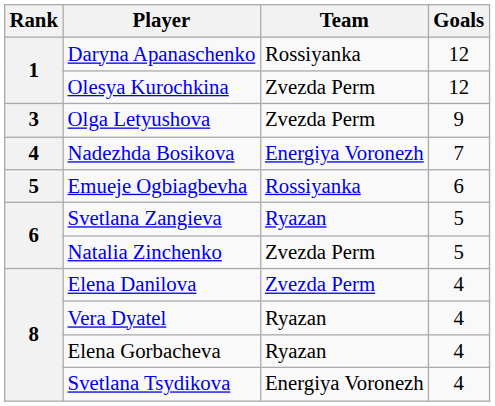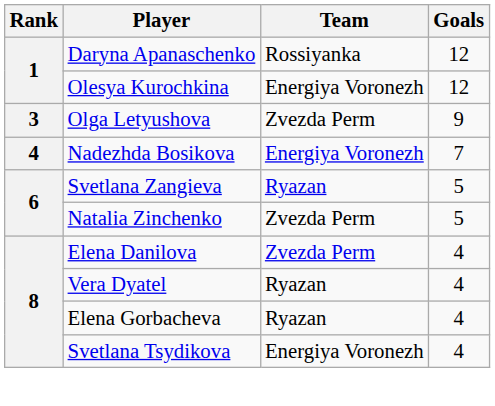 <table class="wikitable">
 <tr>
 <th>Rank</th>
 <th>Player</th>
 <th>Team</th>
 <th>Goals</th>
 </tr>
 <tr>
 <th rowspan=2>1</th>
 <td> <a href='#'>Daryna Apanaschenko</a></td>
 <td>Rossiyanka</td>
 <td align=center>12</td>
 </tr>
 <tr>
 <td> <a href='#'>Olesya Kurochkina</a></td>
-<td>Zvezda Perm</td>
+<td>Energiya Voronezh</td>
 <td align=center>12</td>
 </tr>
 <tr>
 <th>3</th>
 <td> <a href='#'>Olga Letyushova</a></td>
 <td>Zvezda Perm</td>
 <td align=center>9</td>
 </tr>
 <tr>
 <th>4</th>
 <td> <a href='#'>Nadezhda Bosikova</a></td>
 <td><a href='#'>Energiya Voronezh</a></td>
 <td align=center>7</td>
-</tr>
-<tr>
-<th>5</th>
-<td> <a href='#'>Emueje Ogbiagbevha</a></td>
-<td><a href='#'>Rossiyanka</a></td>
-<td align=center>6</td>
 </tr>
 <tr>
 <th rowspan=2>6</th>
 <td> <a href='#'>Svetlana Zangieva</a></td>
 <td><a href='#'>Ryazan</a></td>
 <td align=center>5</td>
 </tr>
 <tr>
 <td> <a href='#'>Natalia Zinchenko</a></td>
 <td>Zvezda Perm</td>
 <td align=center>5</td>
 </tr>
 <tr>
 <th rowspan=4>8</th>
 <td> <a href='#'>Elena Danilova</a></td>
 <td><a href='#'>Zvezda Perm</a></td>
 <td align=center>4</td>
 </tr>
 <tr>
 <td> <a href='#'>Vera Dyatel</a></td>
 <td>Ryazan</td>
 <td align=center>4</td>
 </tr>
 <tr>
 <td> Elena Gorbacheva</td>
 <td>Ryazan</td>
 <td align=center>4</td>
 </tr>
 <tr>
 <td> <a href='#'>Svetlana Tsydikova</a></td>
 <td>Energiya Voronezh</td>
 <td align=center>4</td>
 </tr>
 </table>
